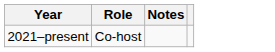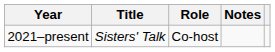 <table class="wikitable sortable plainrowheaders">
 <tr>
 <th scope="col">Year</th>
+<th scope="col">Title</th>
 <th scope="col">Role</th>
 <th scope="col">Notes</th>
 <th scope="col" class="unsortable"></th>
 </tr>
 <tr>
 <td>2021–present</td>
+<td><em>Sisters' Talk</em></td>
 <td>Co-host</td>
 <td></td>
 <td></td>
 </tr>
 </table>
